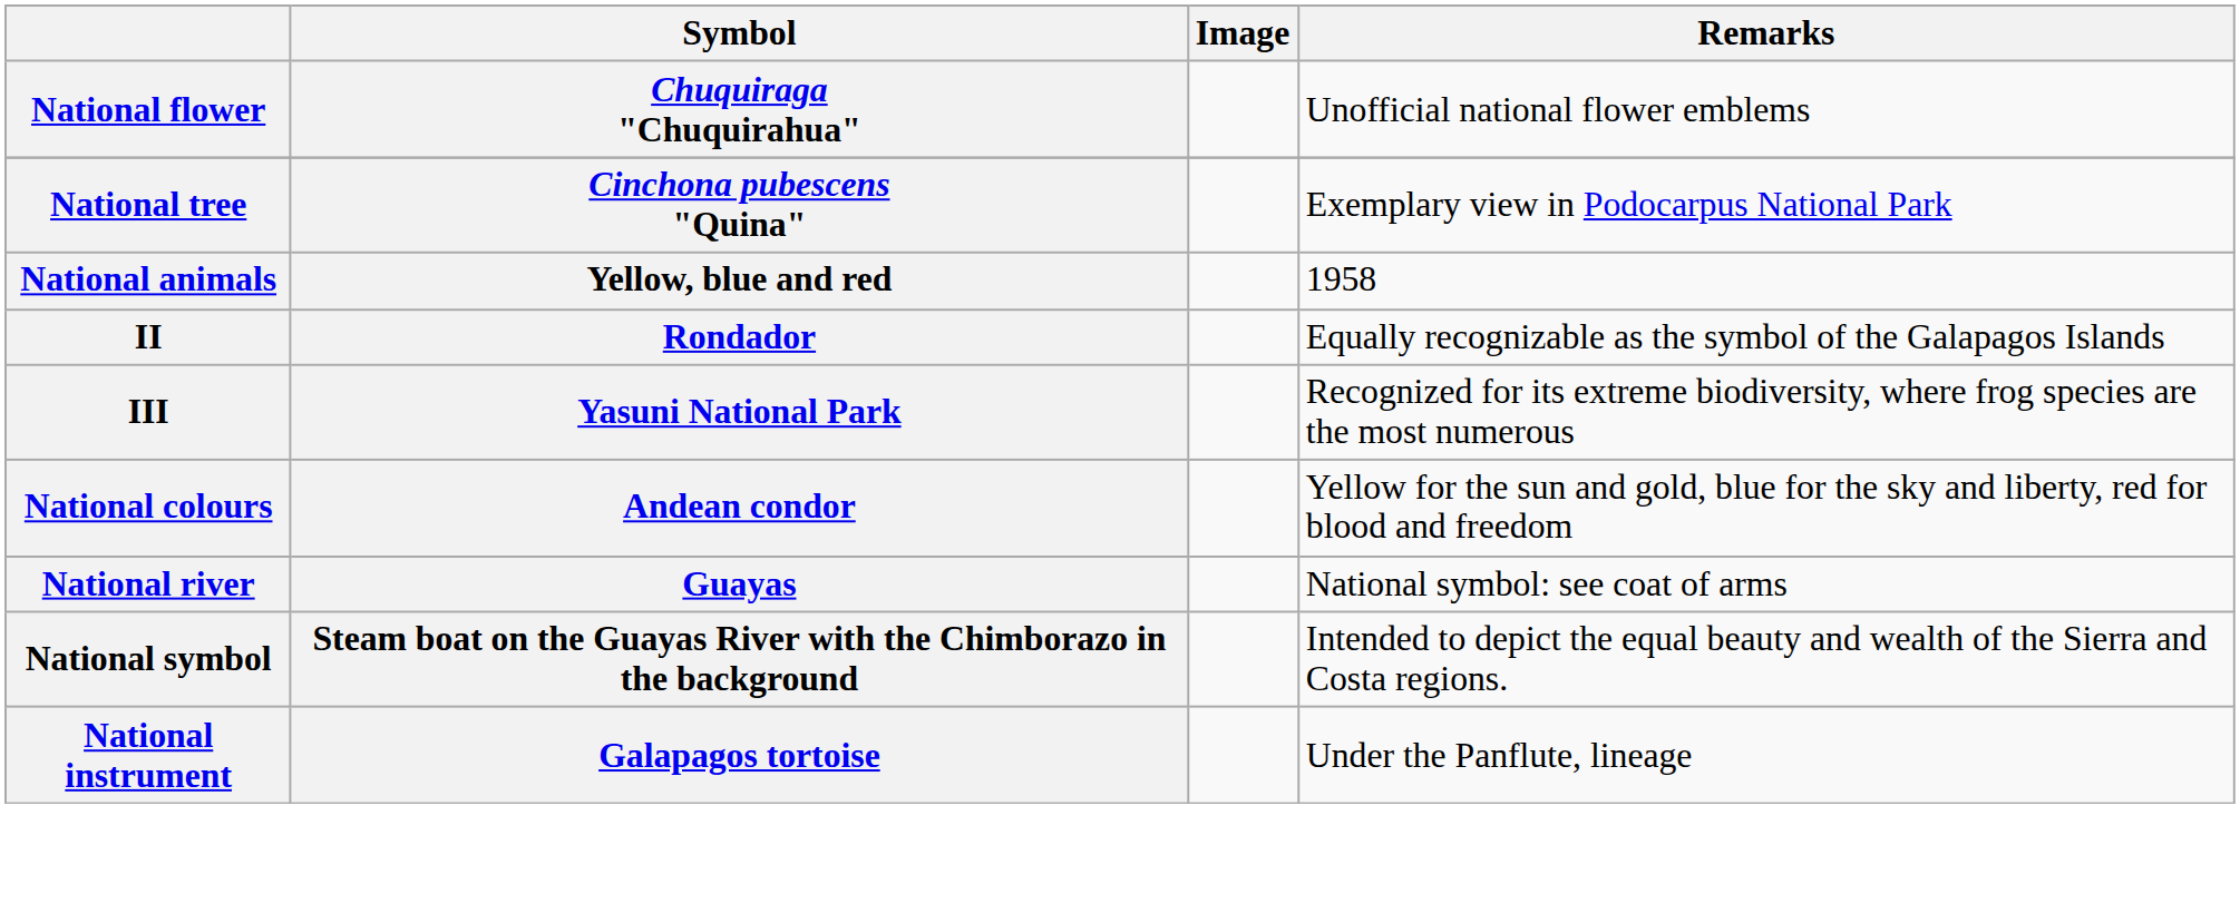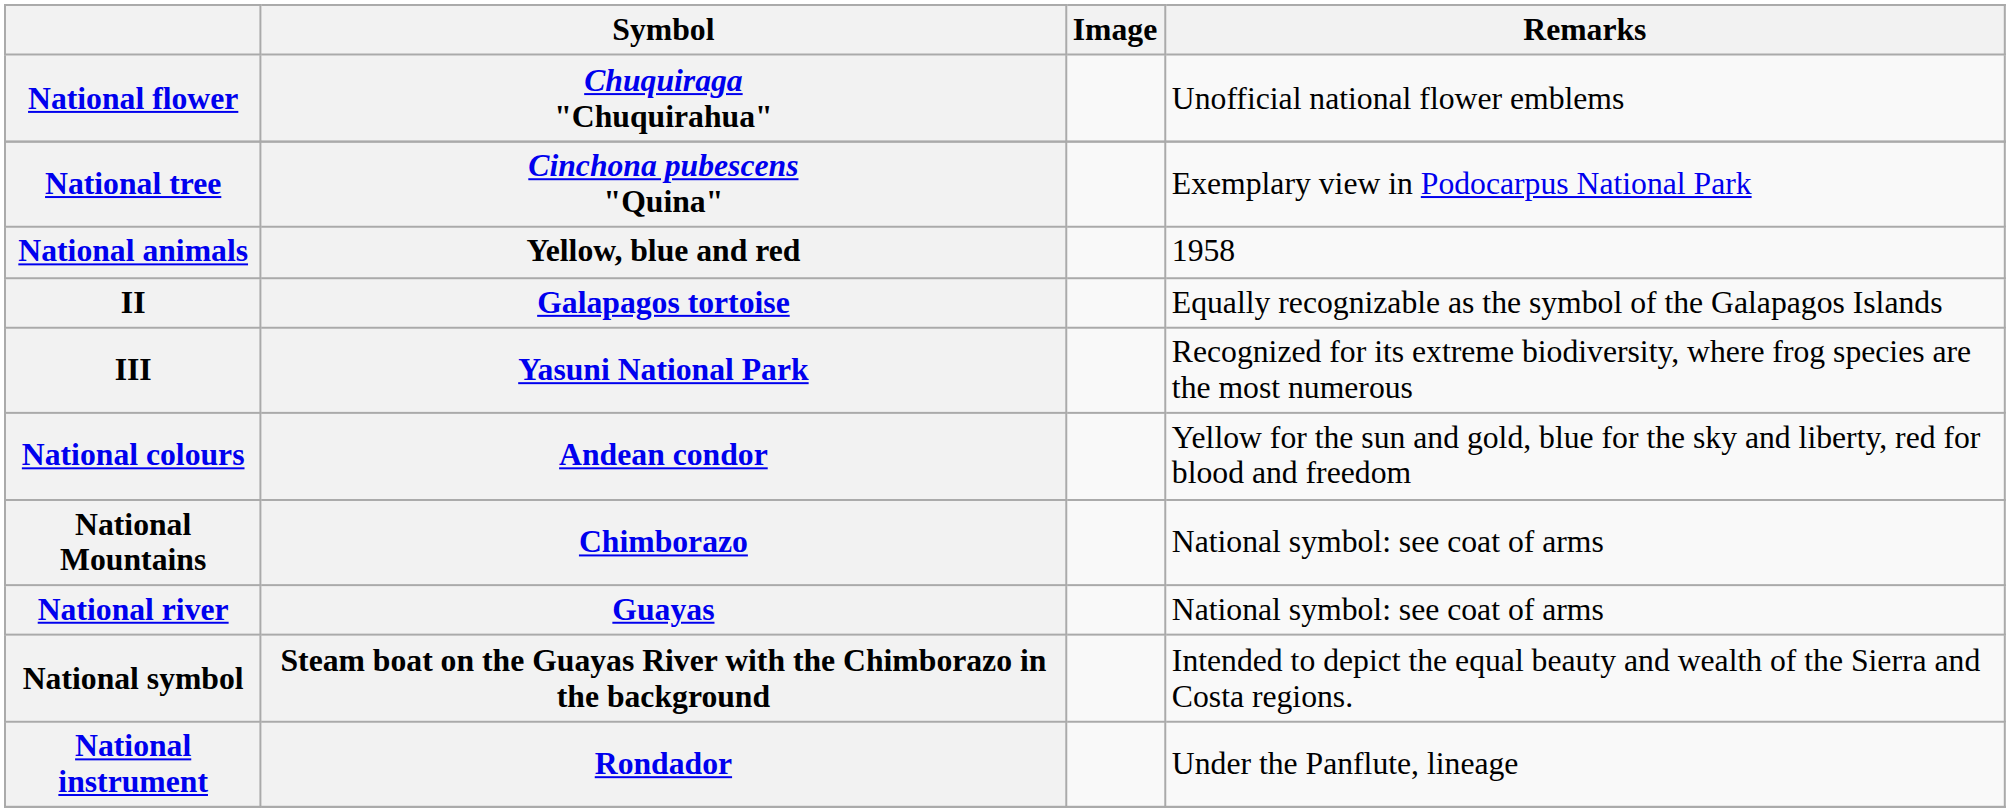 <table class="wikitable" style="width:80%;">
 <tr>
 <th></th>
 <th>Symbol</th>
 <th>Image</th>
 <th>Remarks</th>
 </tr>
 <tr>
 <th><a href='#'>National flower</a></th>
 <th><em><a href='#'>Chuquiraga</a></em> <br>"Chuquirahua"</th>
 <td></td>
 <td>Unofficial national flower emblems</td>
 </tr>
 <tr>
 </tr>
 <tr>
 <th><a href='#'>National tree</a></th>
 <th><em><a href='#'>Cinchona pubescens</a></em> <br>"Quina"</th>
 <td></td>
 <td>Exemplary view in <a href='#'>Podocarpus National Park</a></td>
 </tr>
 <tr>
 <th><a href='#'>National animals</a></th>
 <th>Yellow, blue and red</th>
 <td></td>
 <td>1958</td>
 </tr>
 <tr>
 <th>II</th>
-<th><a href='#'>Rondador</a></th>
+<th><a href='#'>Galapagos tortoise</a></th>
 <td></td>
 <td>Equally recognizable as the symbol of the Galapagos Islands</td>
 </tr>
 <tr>
 <th>III</th>
 <th><a href='#'>Yasuni National Park</a></th>
 <td></td>
 <td>Recognized for its extreme biodiversity, where frog species are the most numerous</td>
 </tr>
 <tr>
 <th><a href='#'>National colours</a></th>
 <th><a href='#'>Andean condor</a></th>
 <td></td>
 <td>Yellow for the sun and gold, blue for the sky and liberty, red for blood and freedom</td>
 </tr>
 <tr>
+<th>National Mountains</th>
+<th><a href='#'>Chimborazo</a></th>
+<td></td>
+<td>National symbol: see coat of arms</td>
+</tr>
+<tr>
 <th><a href='#'>National river</a></th>
 <th><a href='#'>Guayas</a></th>
 <td></td>
 <td>National symbol: see coat of arms</td>
 </tr>
 <tr>
 <th>National symbol</th>
 <th>Steam boat on the Guayas River with the Chimborazo in the background</th>
 <td></td>
 <td>Intended to depict the equal beauty and wealth of the Sierra and Costa regions.</td>
 </tr>
 <tr>
 <th><a href='#'>National instrument</a></th>
-<th><a href='#'>Galapagos tortoise</a></th>
+<th><a href='#'>Rondador</a></th>
 <td></td>
 <td>Under the Panflute, lineage</td>
 </tr>
 <tr>
 </tr>
 </table>
